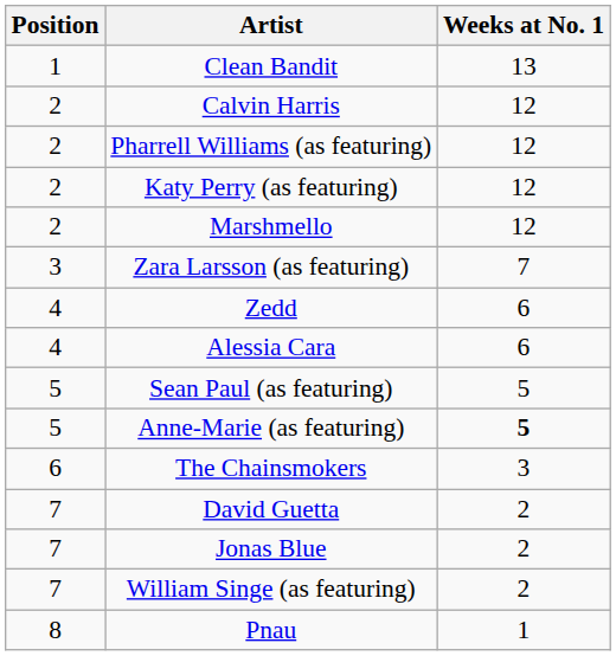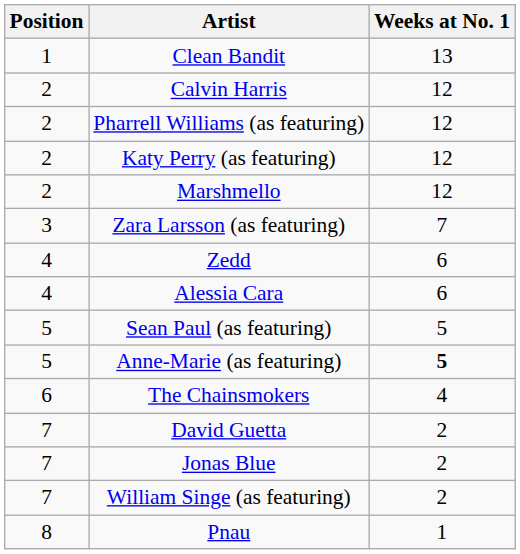 <table class="wikitable">
 <tr>
 <th style="text-align: center;">Position</th>
 <th style="text-align: center;">Artist</th>
 <th style="text-align: center;">Weeks at No. 1</th>
 </tr>
 <tr>
 <td style="text-align: center;">1</td>
 <td style="text-align: center;"><a href='#'>Clean Bandit</a></td>
 <td style="text-align: center;">13</td>
 </tr>
 <tr>
 <td style="text-align: center;">2</td>
 <td style="text-align: center;"><a href='#'>Calvin Harris</a></td>
 <td style="text-align: center;">12</td>
 </tr>
 <tr>
 <td style="text-align: center;">2</td>
 <td style="text-align: center;"><a href='#'>Pharrell Williams</a> (as featuring)</td>
 <td style="text-align: center;">12</td>
 </tr>
 <tr>
 <td style="text-align: center;">2</td>
 <td style="text-align: center;"><a href='#'>Katy Perry</a> (as featuring)</td>
 <td style="text-align: center;">12</td>
 </tr>
 <tr>
 <td style="text-align: center;">2</td>
 <td style="text-align: center;"><a href='#'>Marshmello</a></td>
 <td style="text-align: center;">12</td>
 </tr>
 <tr>
 <td style="text-align: center;">3</td>
 <td style="text-align: center;"><a href='#'>Zara Larsson</a> (as featuring)</td>
 <td style="text-align: center;">7</td>
 </tr>
 <tr>
 <td style="text-align: center;">4</td>
 <td style="text-align: center;"><a href='#'>Zedd</a></td>
 <td style="text-align: center;">6</td>
 </tr>
 <tr>
 <td style="text-align: center;">4</td>
 <td style="text-align: center;"><a href='#'>Alessia Cara</a></td>
 <td style="text-align: center;">6</td>
 </tr>
 <tr>
 <td style="text-align: center;">5</td>
 <td style="text-align: center;"><a href='#'>Sean Paul</a> (as featuring)</td>
 <td style="text-align: center;">5</td>
 </tr>
 <tr>
 <td style="text-align: center;">5</td>
 <td style="text-align: center;"><a href='#'>Anne-Marie</a> (as featuring)</td>
 <td style="text-align: center;"><strong>5</strong></td>
 </tr>
 <tr>
 <td style="text-align: center;">6</td>
 <td style="text-align: center;"><a href='#'>The Chainsmokers</a></td>
-<td style="text-align: center;">3</td>
+<td style="text-align: center;">4</td>
 </tr>
 <tr>
 <td style="text-align: center;">7</td>
 <td style="text-align: center;"><a href='#'>David Guetta</a></td>
 <td style="text-align: center;">2</td>
 </tr>
 <tr>
 <td style="text-align: center;">7</td>
 <td style="text-align: center;"><a href='#'>Jonas Blue</a></td>
 <td style="text-align: center;">2</td>
 </tr>
 <tr>
 <td style="text-align: center;">7</td>
 <td style="text-align: center;"><a href='#'>William Singe</a> (as featuring)</td>
 <td style="text-align: center;">2</td>
 </tr>
 <tr>
 <td style="text-align: center;">8</td>
 <td style="text-align: center;"><a href='#'>Pnau</a></td>
 <td style="text-align: center;">1</td>
 </tr>
 </table>
